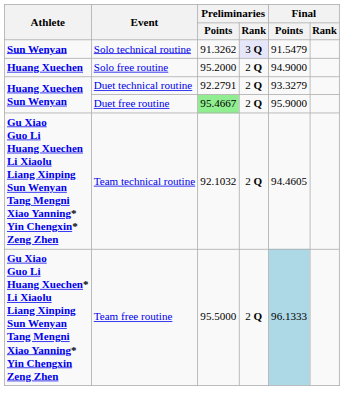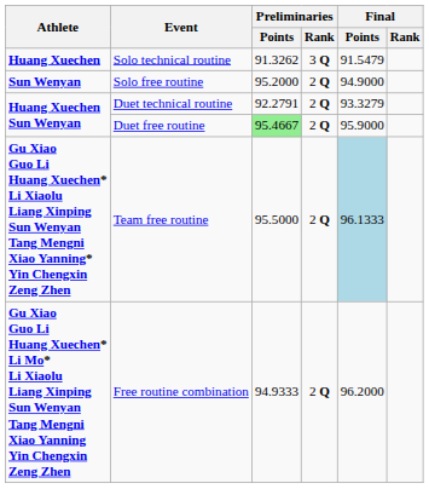 <table class=wikitable style="font-size:90%">
 <tr>
 <th rowspan="2">Athlete</th>
 <th rowspan="2">Event</th>
 <th colspan="2">Preliminaries</th>
 <th colspan="2">Final</th>
 </tr>
 <tr style="font-size:95%">
 <th>Points</th>
 <th>Rank</th>
 <th>Points</th>
 <th>Rank</th>
 </tr>
 <tr align=center>
-<td align=left><strong><a href='#'>Sun Wenyan</a></strong></td>
+<td align=left><strong><a href='#'>Huang Xuechen</a></strong></td>
 <td align=left><a href='#'>Solo technical routine</a></td>
 <td>91.3262</td>
-<td style="background: lavender;">3 <strong>Q</strong></td>
+<td>3 <strong>Q</strong></td>
 <td>91.5479</td>
 <td></td>
 </tr>
 <tr align=center>
-<td align=left><strong><a href='#'>Huang Xuechen</a></strong></td>
+<td align=left><strong><a href='#'>Sun Wenyan</a></strong></td>
 <td align=left><a href='#'>Solo free routine</a></td>
 <td>95.2000</td>
 <td>2 <strong>Q</strong></td>
 <td>94.9000</td>
 <td></td>
 </tr>
 <tr align=center>
 <td align=left rowspan=2><strong><a href='#'>Huang Xuechen</a><br><a href='#'>Sun Wenyan</a></strong></td>
 <td align=left><a href='#'>Duet technical routine</a></td>
 <td>92.2791</td>
 <td>2 <strong>Q</strong></td>
 <td>93.3279</td>
 <td></td>
 </tr>
 <tr align=center>
 <td align=left><a href='#'>Duet free routine</a></td>
 <td style="background: lightgreen;">95.4667</td>
 <td>2 <strong>Q</strong></td>
 <td>95.9000</td>
 <td></td>
 </tr>
 <tr align=center>
-<td align=left><strong><a href='#'>Gu Xiao</a><br><a href='#'>Guo Li</a><br><a href='#'>Huang Xuechen</a><br><a href='#'>Li Xiaolu</a><br><a href='#'>Liang Xinping</a><br><a href='#'>Sun Wenyan</a><br><a href='#'>Tang Mengni</a><br><a href='#'>Xiao Yanning</a>*<br><a href='#'>Yin Chengxin</a>*<br><a href='#'>Zeng Zhen</a></strong></td>
-<td align=left><a href='#'>Team technical routine</a></td>
-<td>92.1032</td>
-<td>2 <strong>Q</strong></td>
-<td>94.4605</td>
-<td></td>
-</tr>
-<tr align=center>
 <td align=left><strong><a href='#'>Gu Xiao</a><br><a href='#'>Guo Li</a><br><a href='#'>Huang Xuechen</a>*<br><a href='#'>Li Xiaolu</a><br><a href='#'>Liang Xinping</a><br><a href='#'>Sun Wenyan</a><br><a href='#'>Tang Mengni</a><br><a href='#'>Xiao Yanning</a>*<br><a href='#'>Yin Chengxin</a><br><a href='#'>Zeng Zhen</a></strong></td>
 <td align=left><a href='#'>Team free routine</a></td>
 <td>95.5000</td>
 <td>2 <strong>Q</strong></td>
 <td style="background: lightblue;">96.1333</td>
 <td></td>
 </tr>
+<tr align=center>
+<td align=left><strong><a href='#'>Gu Xiao</a><br><a href='#'>Guo Li</a><br><a href='#'>Huang Xuechen</a>*<br><a href='#'>Li Mo</a>*<br><a href='#'>Li Xiaolu</a><br><a href='#'>Liang Xinping</a><br><a href='#'>Sun Wenyan</a><br><a href='#'>Tang Mengni</a><br><a href='#'>Xiao Yanning</a><br><a href='#'>Yin Chengxin</a><br><a href='#'>Zeng Zhen</a></strong></td>
+<td align=left><a href='#'>Free routine combination</a></td>
+<td>94.9333</td>
+<td>2 <strong>Q</strong></td>
+<td>96.2000</td>
+<td></td>
+</tr>
 </table>
